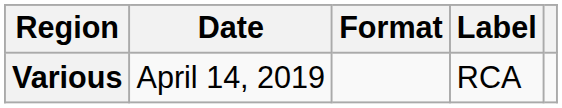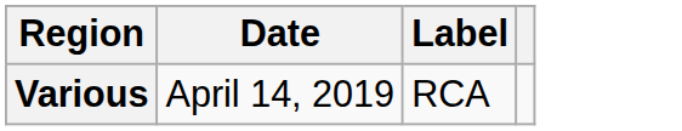 <table class="wikitable plainrowheaders">
 <tr>
 <th scope="col">Region</th>
 <th scope="col">Date</th>
-<th scope="col">Format</th>
 <th scope="col">Label</th>
 <th scope="col"></th>
 </tr>
 <tr>
 <th scope="row">Various</th>
 <td>April 14, 2019</td>
-<td></td>
 <td>RCA</td>
 <td></td>
 </tr>
 </table>
